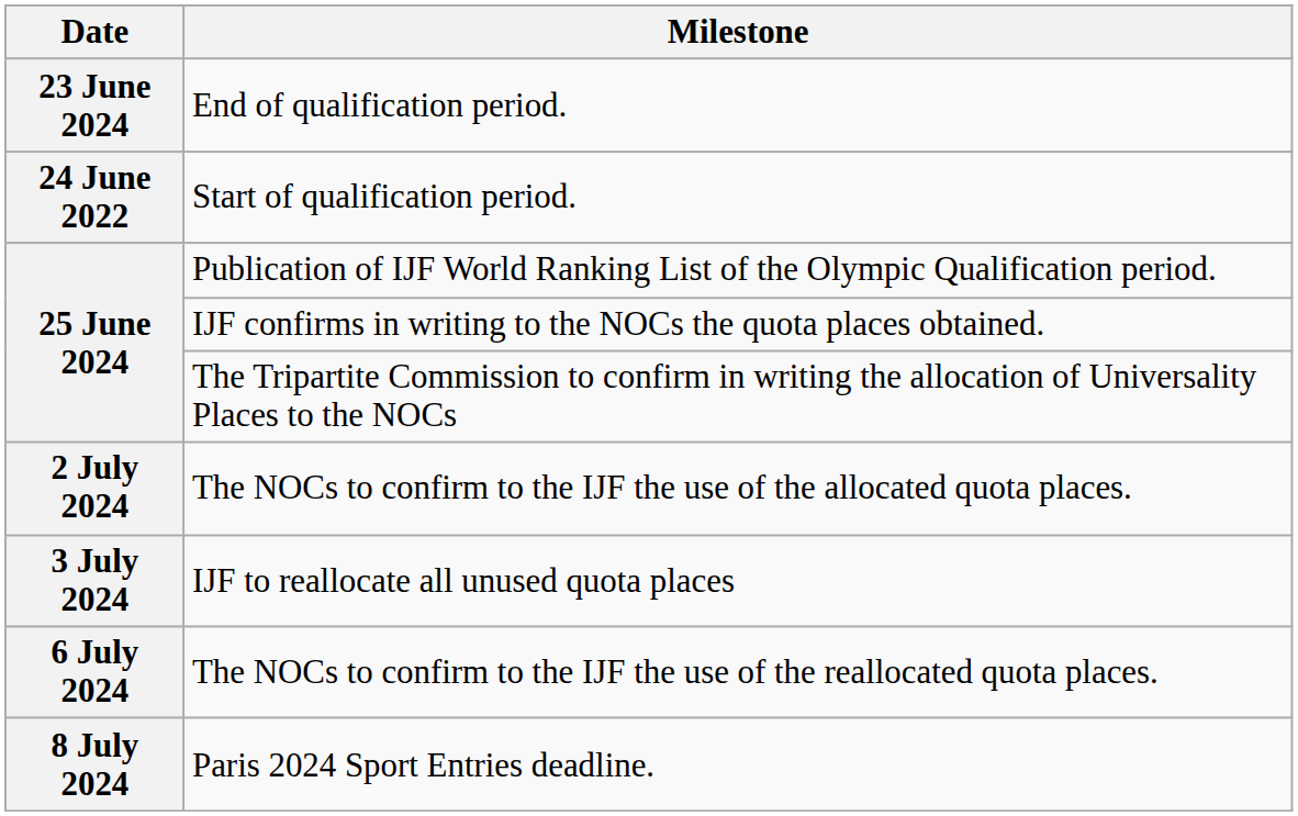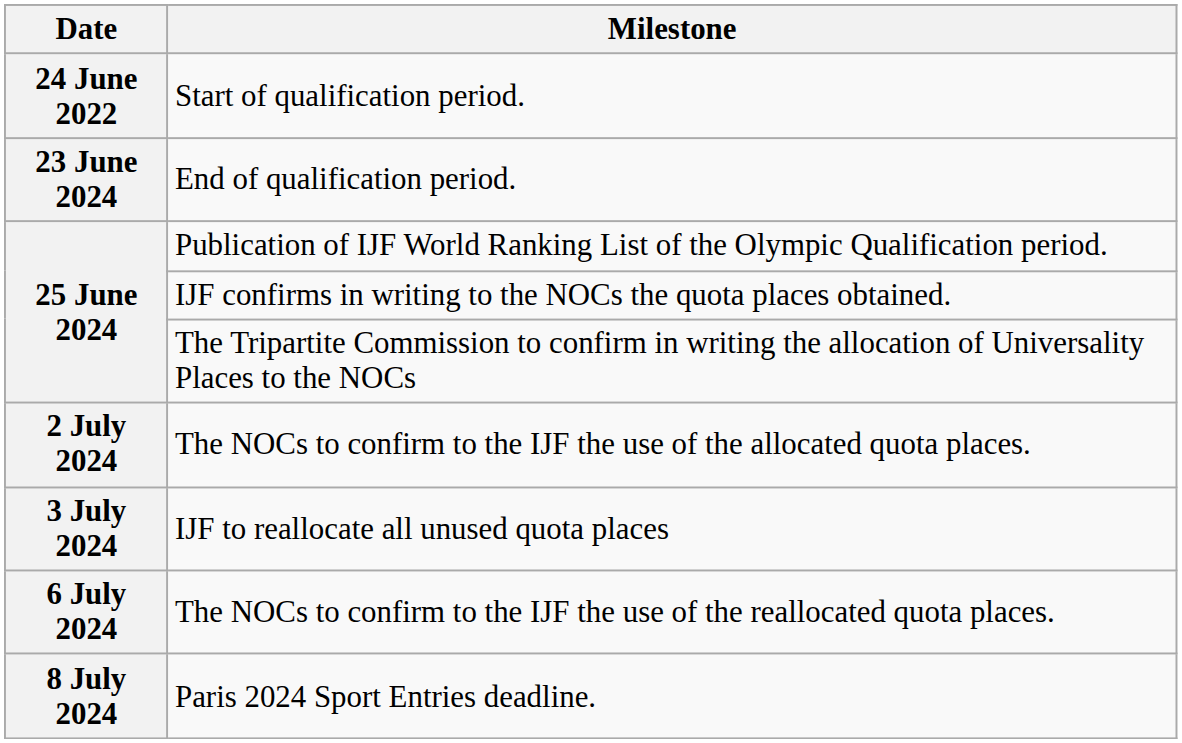 <table class="wikitable">
 <tr>
 <th>Date</th>
 <th>Milestone</th>
 </tr>
 <tr>
+<th>24 June 2022</th>
+<td>Start of qualification period.</td>
+</tr>
+<tr>
 <th>23 June 2024</th>
 <td>End of qualification period.</td>
-</tr>
-<tr>
-<th>24 June 2022</th>
-<td>Start of qualification period.</td>
 </tr>
 <tr>
 <th rowspan=3>25 June 2024</th>
 <td>Publication of IJF World Ranking List of the Olympic Qualification period.</td>
 </tr>
 <tr>
 <td>IJF confirms in writing to the NOCs the quota places obtained.</td>
 </tr>
 <tr>
 <td>The Tripartite Commission to confirm in writing the allocation of Universality Places to the NOCs</td>
 </tr>
 <tr>
 <th>2 July 2024</th>
 <td>The NOCs to confirm to the IJF the use of the allocated quota places.</td>
 </tr>
 <tr>
 <th>3 July 2024</th>
 <td>IJF to reallocate all unused quota places</td>
 </tr>
 <tr>
 <th>6 July 2024</th>
 <td>The NOCs to confirm to the IJF the use of the reallocated quota places.</td>
 </tr>
 <tr>
 <th>8 July 2024</th>
 <td>Paris 2024 Sport Entries deadline.</td>
 </tr>
 </table>
